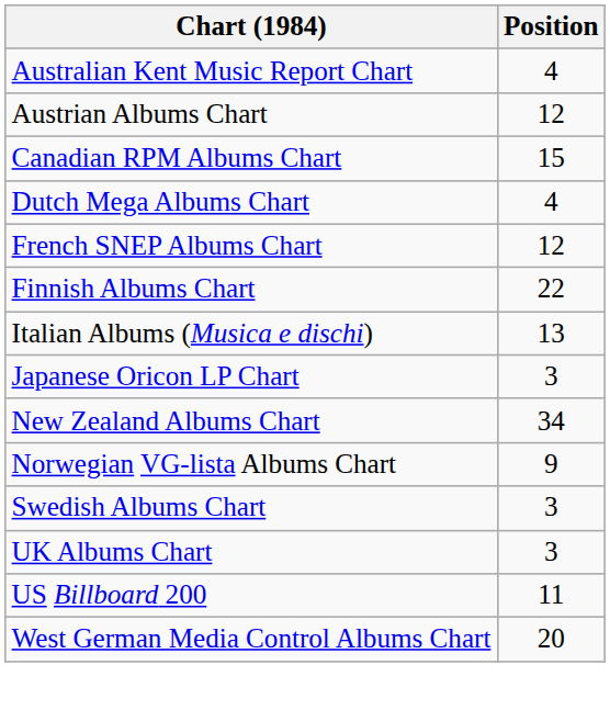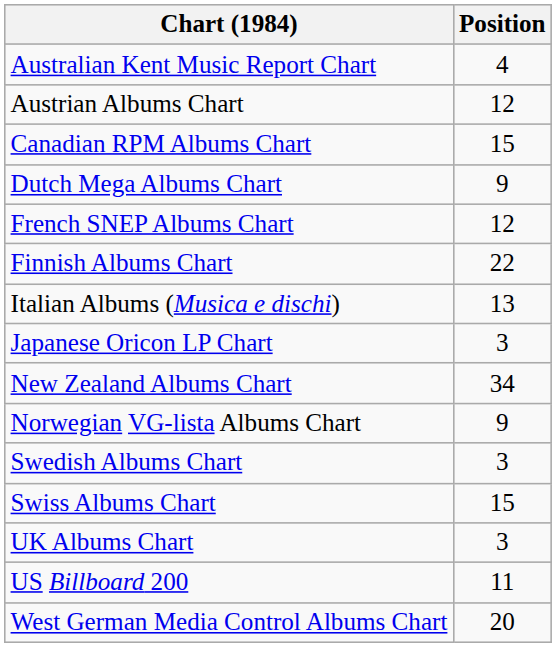 <table class="wikitable sortable" style="text-align:center;">
 <tr>
 <th>Chart (1984)</th>
 <th>Position</th>
 </tr>
 <tr>
 <td align="left"><a href='#'>Australian Kent Music Report Chart</a></td>
 <td>4</td>
 </tr>
 <tr>
 <td align="left">Austrian Albums Chart</td>
 <td>12</td>
 </tr>
 <tr>
 <td align="left"><a href='#'>Canadian RPM Albums Chart</a></td>
 <td>15</td>
 </tr>
 <tr>
 <td align="left"><a href='#'>Dutch Mega Albums Chart</a></td>
-<td>4</td>
+<td>9</td>
 </tr>
 <tr>
 <td align="left"><a href='#'>French SNEP Albums Chart</a></td>
 <td>12</td>
 </tr>
 <tr>
 <td align="left"><a href='#'>Finnish Albums Chart</a></td>
 <td>22</td>
 </tr>
 <tr>
 <td align="left">Italian Albums (<em><a href='#'>Musica e dischi</a></em>)</td>
 <td>13</td>
 </tr>
 <tr>
 <td align="left"><a href='#'>Japanese Oricon LP Chart</a></td>
 <td>3</td>
 </tr>
 <tr>
 <td align="left"><a href='#'>New Zealand Albums Chart</a></td>
 <td>34</td>
 </tr>
 <tr>
 <td align="left"><a href='#'>Norwegian</a> <a href='#'>VG-lista</a> Albums Chart</td>
 <td>9</td>
 </tr>
 <tr>
 <td align="left"><a href='#'>Swedish Albums Chart</a></td>
 <td>3</td>
 </tr>
 <tr>
+<td align="left"><a href='#'>Swiss Albums Chart</a></td>
+<td>15</td>
+</tr>
+<tr>
 <td align="left"><a href='#'>UK Albums Chart</a></td>
 <td>3</td>
 </tr>
 <tr>
 <td align="left"><a href='#'>US</a> <a href='#'><em>Billboard</em> 200</a></td>
 <td>11</td>
 </tr>
 <tr>
 <td align="left"><a href='#'>West German Media Control Albums Chart</a></td>
 <td>20</td>
 </tr>
 </table>
